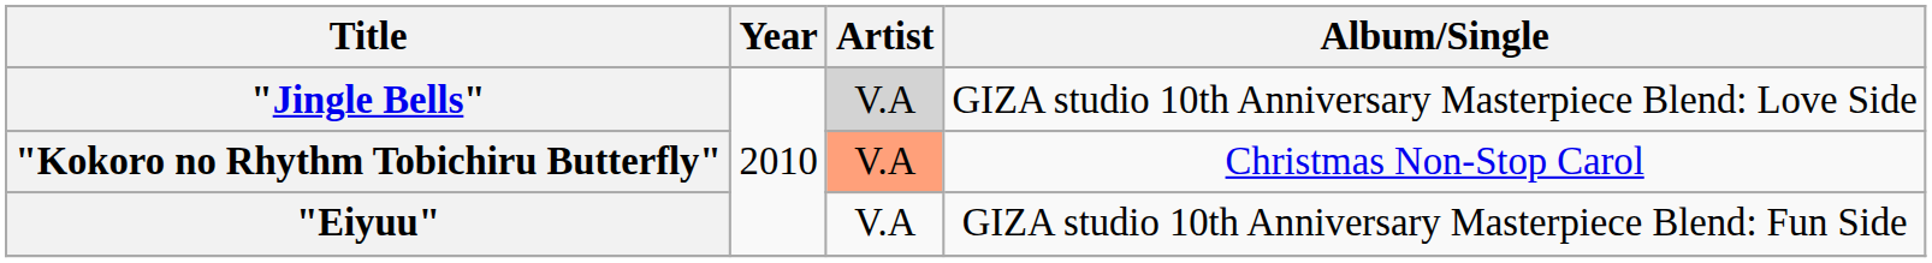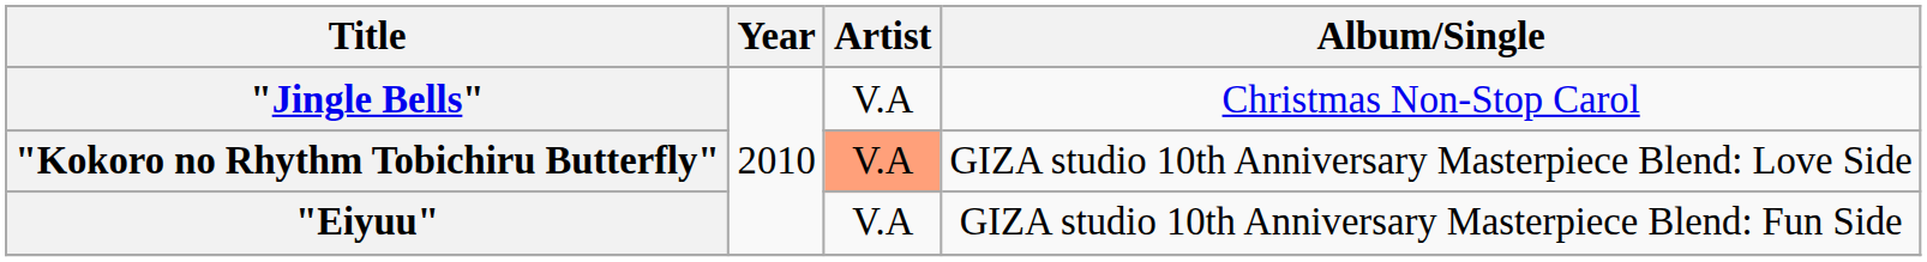 <table class="wikitable plainrowheaders" style="text-align:center;">
 <tr>
 <th scope="col">Title</th>
 <th scope="col">Year</th>
 <th scope="col">Artist</th>
 <th scope="col">Album/Single</th>
 </tr>
 <tr>
 <th scope="row">"<a href='#'>Jingle Bells</a>"</th>
 <td rowspan="3">2010</td>
-<td style="background: lightgrey;">V.A</td>
-<td>GIZA studio 10th Anniversary Masterpiece Blend: Love Side</td>
+<td>V.A</td>
+<td><a href='#'>Christmas Non-Stop Carol</a></td>
 </tr>
 <tr>
 <th scope="row">"Kokoro no Rhythm Tobichiru Butterfly"</th>
 <td style="background: lightsalmon;">V.A</td>
-<td><a href='#'>Christmas Non-Stop Carol</a></td>
+<td>GIZA studio 10th Anniversary Masterpiece Blend: Love Side</td>
 </tr>
 <tr>
 <th scope="row">"Eiyuu"</th>
 <td>V.A</td>
 <td>GIZA studio 10th Anniversary Masterpiece Blend: Fun Side</td>
 </tr>
 <tr>
 </tr>
 </table>
